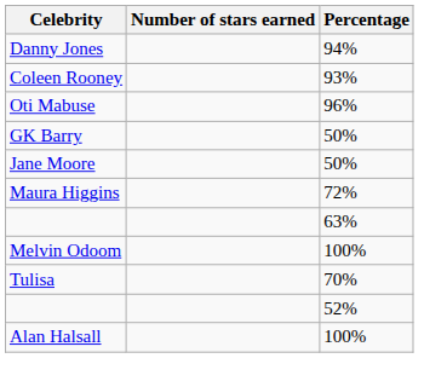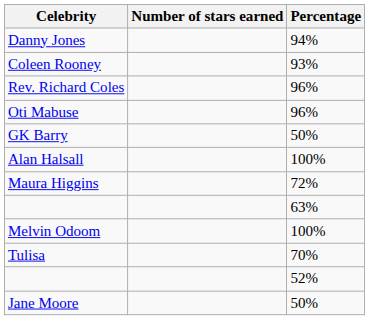 <table class=wikitable>
 <tr>
 <th>Celebrity</th>
 <th>Number of stars earned</th>
 <th>Percentage</th>
 </tr>
 <tr>
 <td><a href='#'>Danny Jones</a></td>
 <td></td>
 <td>94%</td>
 </tr>
 <tr>
 <td><a href='#'>Coleen Rooney</a></td>
 <td></td>
 <td>93%</td>
 </tr>
 <tr>
+<td><a href='#'>Rev. Richard Coles</a></td>
+<td></td>
+<td>96%</td>
+</tr>
+<tr>
 <td><a href='#'>Oti Mabuse</a></td>
 <td></td>
 <td>96%</td>
 </tr>
 <tr>
 <td><a href='#'>GK Barry</a></td>
 <td></td>
 <td>50%</td>
 </tr>
 <tr>
-<td><a href='#'>Jane Moore</a></td>
+<td><a href='#'>Alan Halsall</a></td>
 <td></td>
-<td>50%</td>
+<td>100%</td>
 </tr>
 <tr>
 <td><a href='#'>Maura Higgins</a></td>
 <td></td>
 <td>72%</td>
 </tr>
 <tr>
 <td></td>
 <td></td>
 <td>63%</td>
 </tr>
 <tr>
 <td><a href='#'>Melvin Odoom</a></td>
 <td></td>
 <td>100%</td>
 </tr>
 <tr>
 <td><a href='#'>Tulisa</a></td>
 <td></td>
 <td>70%</td>
 </tr>
 <tr>
 <td></td>
 <td></td>
 <td>52%</td>
 </tr>
 <tr>
-<td><a href='#'>Alan Halsall</a></td>
+<td><a href='#'>Jane Moore</a></td>
 <td></td>
-<td>100%</td>
+<td>50%</td>
 </tr>
 </table>
